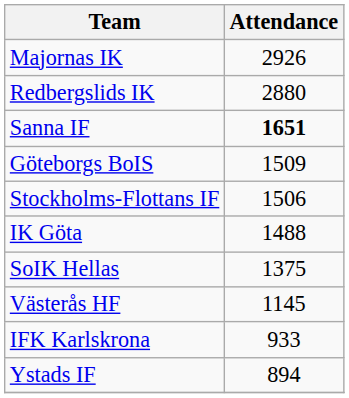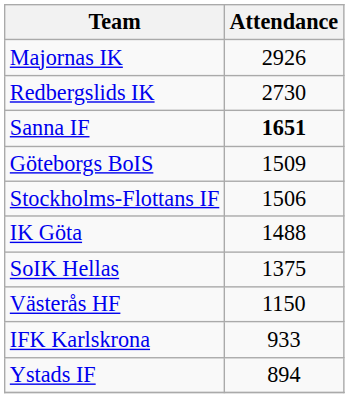 <table class="wikitable sortable">
 <tr>
 <th>Team</th>
 <th>Attendance</th>
 </tr>
 <tr>
 <td><a href='#'>Majornas IK</a></td>
 <td align=center>2926</td>
 </tr>
 <tr>
 <td><a href='#'>Redbergslids IK</a></td>
-<td align=center>2880</td>
+<td align=center>2730</td>
 </tr>
 <tr>
 <td><a href='#'>Sanna IF</a></td>
 <td align=center><strong>1651</strong></td>
 </tr>
 <tr>
 <td><a href='#'>Göteborgs BoIS</a></td>
 <td align=center>1509</td>
 </tr>
 <tr>
 <td><a href='#'>Stockholms-Flottans IF</a></td>
 <td align=center>1506</td>
 </tr>
 <tr>
 <td><a href='#'>IK Göta</a></td>
 <td align=center>1488</td>
 </tr>
 <tr>
 <td><a href='#'>SoIK Hellas</a></td>
 <td align=center>1375</td>
 </tr>
 <tr>
 <td><a href='#'>Västerås HF</a></td>
-<td align=center>1145</td>
+<td align=center>1150</td>
 </tr>
 <tr>
 <td><a href='#'>IFK Karlskrona</a></td>
 <td align=center>933</td>
 </tr>
 <tr>
 <td><a href='#'>Ystads IF</a></td>
 <td align=center>894</td>
 </tr>
 <tr>
 </tr>
 </table>
